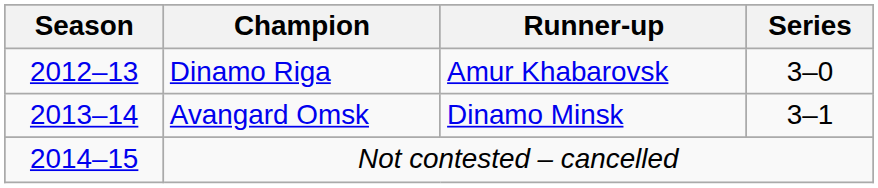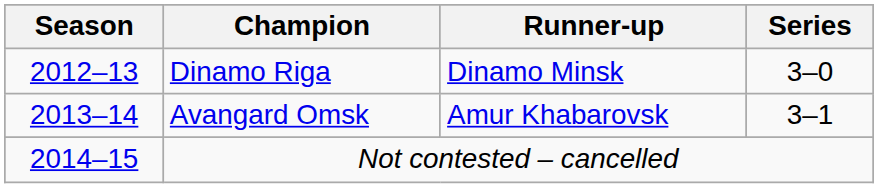 <table class="wikitable" width="500px">
 <tr>
 <th>Season</th>
 <th>Champion</th>
 <th>Runner-up</th>
 <th>Series</th>
 </tr>
 <tr>
 <td style="text-align: center"><a href='#'>2012–13</a></td>
 <td> <a href='#'>Dinamo Riga</a></td>
-<td> <a href='#'>Amur Khabarovsk</a></td>
+<td> <a href='#'>Dinamo Minsk</a></td>
 <td style="text-align: center">3–0</td>
 </tr>
 <tr>
 <td style="text-align: center"><a href='#'>2013–14</a></td>
 <td> <a href='#'>Avangard Omsk</a></td>
-<td> <a href='#'>Dinamo Minsk</a></td>
+<td> <a href='#'>Amur Khabarovsk</a></td>
 <td style="text-align: center">3–1</td>
 </tr>
 <tr>
 <td style="text-align: center"><a href='#'>2014–15</a></td>
 <td style="text-align: center" colspan="3"><em>Not contested – cancelled</em></td>
 </tr>
 </table>
